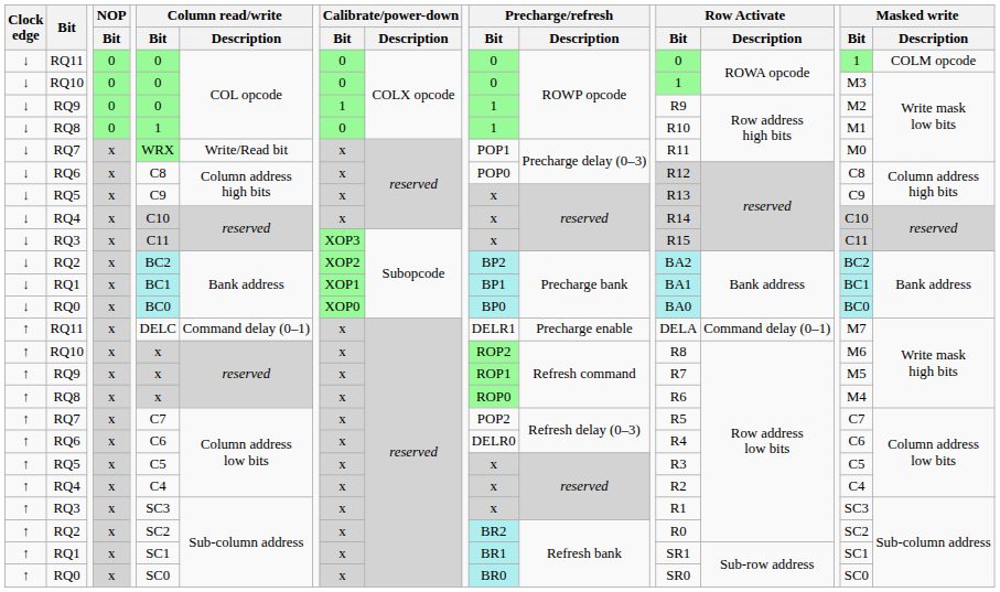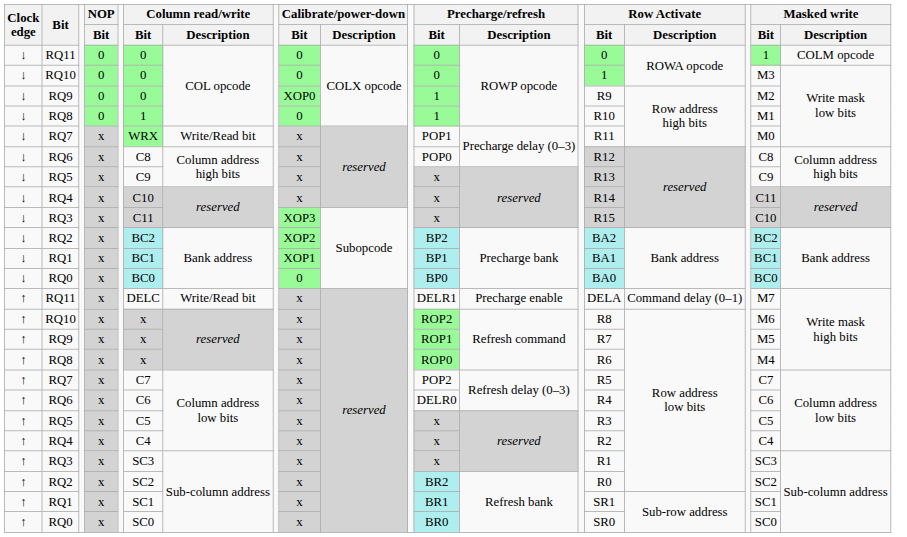 <table class=wikitable style="text-align:center;">
 <tr>
 <th rowspan=2>Clock<br>edge</th>
 <th rowspan=2>Bit</th>
 <td rowspan=26></td>
 <th>NOP</th>
 <td rowspan=26></td>
 <th colspan=2>Column read/write</th>
 <td rowspan=26></td>
 <th colspan=2>Calibrate/power-down</th>
 <td rowspan=26></td>
 <th colspan=2>Precharge/refresh</th>
 <td rowspan=26></td>
 <th colspan=2>Row Activate</th>
 <td rowspan=26></td>
 <th colspan=2>Masked write</th>
 </tr>
 <tr>
 <th>Bit</th>
 <th>Bit</th>
 <th>Description</th>
 <th>Bit</th>
 <th>Description</th>
 <th>Bit</th>
 <th>Description</th>
 <th>Bit</th>
 <th>Description</th>
 <th>Bit</th>
 <th>Description</th>
 </tr>
 <tr>
 <td>↓</td>
 <td>RQ11</td>
 <td bgcolor=palegreen>0</td>
 <td bgcolor=palegreen>0</td>
 <td rowspan=4>COL opcode</td>
 <td bgcolor=palegreen>0</td>
 <td rowspan=4>COLX opcode</td>
 <td bgcolor=palegreen>0</td>
 <td rowspan=4>ROWP opcode</td>
 <td bgcolor=palegreen>0</td>
 <td rowspan=2>ROWA opcode</td>
 <td bgcolor=palegreen>1</td>
 <td>COLM opcode</td>
 </tr>
 <tr>
 <td>↓</td>
 <td>RQ10</td>
 <td bgcolor=palegreen>0</td>
 <td bgcolor=palegreen>0</td>
 <td bgcolor=palegreen>0</td>
 <td bgcolor=palegreen>0</td>
 <td bgcolor=palegreen>1</td>
 <td>M3</td>
 <td rowspan=4>Write mask<br>low bits</td>
 </tr>
 <tr>
 <td>↓</td>
 <td>RQ9</td>
 <td bgcolor=palegreen>0</td>
 <td bgcolor=palegreen>0</td>
-<td bgcolor=palegreen>1</td>
+<td bgcolor=palegreen>XOP0</td>
 <td bgcolor=palegreen>1</td>
 <td>R9</td>
 <td rowspan=3>Row address<br>high bits</td>
 <td>M2</td>
 </tr>
 <tr>
 <td>↓</td>
 <td>RQ8</td>
 <td bgcolor=palegreen>0</td>
 <td bgcolor=palegreen>1</td>
 <td bgcolor=palegreen>0</td>
 <td bgcolor=palegreen>1</td>
 <td>R10</td>
 <td>M1</td>
 </tr>
 <tr>
 <td>↓</td>
 <td>RQ7</td>
 <td bgcolor=lightgrey>x</td>
 <td bgcolor=palegreen>WRX</td>
 <td>Write/Read bit</td>
 <td bgcolor=lightgrey>x</td>
 <td rowspan=4 bgcolor=lightgrey><em>reserved</em></td>
 <td>POP1</td>
 <td rowspan=2>Precharge delay (0–3)</td>
 <td>R11</td>
 <td>M0</td>
 </tr>
 <tr>
 <td>↓</td>
 <td>RQ6</td>
 <td bgcolor=lightgrey>x</td>
 <td>C8</td>
 <td rowspan=2>Column address<br>high bits</td>
 <td bgcolor=lightgrey>x</td>
 <td>POP0</td>
 <td bgcolor=lightgrey>R12</td>
 <td rowspan=4 bgcolor=lightgrey><em>reserved</em></td>
 <td>C8</td>
 <td rowspan=2>Column address<br>high bits</td>
 </tr>
 <tr>
 <td>↓</td>
 <td>RQ5</td>
 <td bgcolor=lightgrey>x</td>
 <td>C9</td>
 <td bgcolor=lightgrey>x</td>
 <td bgcolor=lightgrey>x</td>
 <td rowspan=3 bgcolor=lightgrey><em>reserved</em></td>
 <td bgcolor=lightgrey>R13</td>
 <td>C9</td>
 </tr>
 <tr>
 <td>↓</td>
 <td>RQ4</td>
 <td bgcolor=lightgrey>x</td>
 <td bgcolor=lightgrey>C10</td>
 <td rowspan=2 bgcolor=lightgrey><em>reserved</em></td>
 <td bgcolor=lightgrey>x</td>
 <td bgcolor=lightgrey>x</td>
 <td bgcolor=lightgrey>R14</td>
-<td bgcolor=lightgrey>C10</td>
+<td bgcolor=lightgrey>C11</td>
 <td rowspan=2 bgcolor=lightgrey><em>reserved</em></td>
 </tr>
 <tr>
 <td>↓</td>
 <td>RQ3</td>
 <td bgcolor=lightgrey>x</td>
 <td bgcolor=lightgrey>C11</td>
 <td bgcolor=palegreen>XOP3</td>
 <td rowspan=4>Subopcode</td>
 <td bgcolor=lightgrey>x</td>
 <td bgcolor=lightgrey>R15</td>
-<td bgcolor=lightgrey>C11</td>
+<td bgcolor=lightgrey>C10</td>
 </tr>
 <tr>
 <td>↓</td>
 <td>RQ2</td>
 <td bgcolor=lightgrey>x</td>
 <td bgcolor=PaleTurquoise>BC2</td>
 <td rowspan=3>Bank address</td>
 <td bgcolor=palegreen>XOP2</td>
 <td bgcolor=PaleTurquoise>BP2</td>
 <td rowspan=3>Precharge bank</td>
 <td bgcolor=PaleTurquoise>BA2</td>
 <td rowspan=3>Bank address</td>
 <td bgcolor=PaleTurquoise>BC2</td>
 <td rowspan=3>Bank address</td>
 </tr>
 <tr>
 <td>↓</td>
 <td>RQ1</td>
 <td bgcolor=lightgrey>x</td>
 <td bgcolor=PaleTurquoise>BC1</td>
 <td bgcolor=palegreen>XOP1</td>
 <td bgcolor=PaleTurquoise>BP1</td>
 <td bgcolor=PaleTurquoise>BA1</td>
 <td bgcolor=PaleTurquoise>BC1</td>
 </tr>
 <tr>
 <td>↓</td>
 <td>RQ0</td>
 <td bgcolor=lightgrey>x</td>
 <td bgcolor=PaleTurquoise>BC0</td>
-<td bgcolor=palegreen>XOP0</td>
+<td bgcolor=palegreen>0</td>
 <td bgcolor=PaleTurquoise>BP0</td>
 <td bgcolor=PaleTurquoise>BA0</td>
 <td bgcolor=PaleTurquoise>BC0</td>
 </tr>
 <tr>
 <td>↑</td>
 <td>RQ11</td>
 <td bgcolor=lightgrey>x</td>
 <td>DELC</td>
-<td>Command delay (0–1)</td>
+<td>Write/Read bit</td>
 <td bgcolor=lightgrey>x</td>
 <td rowspan=12 bgcolor=lightgrey><em>reserved</em></td>
 <td>DELR1</td>
 <td>Precharge enable</td>
 <td>DELA</td>
 <td>Command delay (0–1)</td>
 <td>M7</td>
 <td rowspan=4>Write mask<br>high bits</td>
 </tr>
 <tr>
 <td>↑</td>
 <td>RQ10</td>
 <td bgcolor=lightgrey>x</td>
 <td bgcolor=lightgrey>x</td>
 <td rowspan=3 bgcolor=lightgrey><em>reserved</em></td>
 <td bgcolor=lightgrey>x</td>
 <td bgcolor=palegreen>ROP2</td>
 <td rowspan=3>Refresh command</td>
 <td>R8</td>
 <td rowspan=9>Row address<br>low bits</td>
 <td>M6</td>
 </tr>
 <tr>
 <td>↑</td>
 <td>RQ9</td>
 <td bgcolor=lightgrey>x</td>
 <td bgcolor=lightgrey>x</td>
 <td bgcolor=lightgrey>x</td>
 <td bgcolor=palegreen>ROP1</td>
 <td>R7</td>
 <td>M5</td>
 </tr>
 <tr>
 <td>↑</td>
 <td>RQ8</td>
 <td bgcolor=lightgrey>x</td>
 <td bgcolor=lightgrey>x</td>
 <td bgcolor=lightgrey>x</td>
 <td bgcolor=palegreen>ROP0</td>
 <td>R6</td>
 <td>M4</td>
 </tr>
 <tr>
 <td>↑</td>
 <td>RQ7</td>
 <td bgcolor=lightgrey>x</td>
 <td>C7</td>
 <td rowspan=4>Column address<br>low bits</td>
 <td bgcolor=lightgrey>x</td>
 <td>POP2</td>
 <td rowspan=2>Refresh delay (0–3)</td>
 <td>R5</td>
 <td>C7</td>
 <td rowspan=4>Column address<br>low bits</td>
 </tr>
 <tr>
 <td>↑</td>
 <td>RQ6</td>
 <td bgcolor=lightgrey>x</td>
 <td>C6</td>
 <td bgcolor=lightgrey>x</td>
 <td>DELR0</td>
 <td>R4</td>
 <td>C6</td>
 </tr>
 <tr>
 <td>↑</td>
 <td>RQ5</td>
 <td bgcolor=lightgrey>x</td>
 <td>C5</td>
 <td bgcolor=lightgrey>x</td>
 <td bgcolor=lightgrey>x</td>
 <td rowspan=3 bgcolor=lightgrey><em>reserved</em></td>
 <td>R3</td>
 <td>C5</td>
 </tr>
 <tr>
 <td>↑</td>
 <td>RQ4</td>
 <td bgcolor=lightgrey>x</td>
 <td>C4</td>
 <td bgcolor=lightgrey>x</td>
 <td bgcolor=lightgrey>x</td>
 <td>R2</td>
 <td>C4</td>
 </tr>
 <tr>
 <td>↑</td>
 <td>RQ3</td>
 <td bgcolor=lightgrey>x</td>
 <td>SC3</td>
 <td rowspan=4>Sub-column address</td>
 <td bgcolor=lightgrey>x</td>
 <td bgcolor=lightgrey>x</td>
 <td>R1</td>
 <td>SC3</td>
 <td rowspan=4>Sub-column address</td>
 </tr>
 <tr>
 <td>↑</td>
 <td>RQ2</td>
 <td bgcolor=lightgrey>x</td>
 <td>SC2</td>
 <td bgcolor=lightgrey>x</td>
 <td bgcolor=PaleTurquoise>BR2</td>
 <td rowspan=3>Refresh bank</td>
 <td>R0</td>
 <td>SC2</td>
 </tr>
 <tr>
 <td>↑</td>
 <td>RQ1</td>
 <td bgcolor=lightgrey>x</td>
 <td>SC1</td>
 <td bgcolor=lightgrey>x</td>
 <td bgcolor=PaleTurquoise>BR1</td>
 <td>SR1</td>
 <td rowspan=2>Sub-row address</td>
 <td>SC1</td>
 </tr>
 <tr>
 <td>↑</td>
 <td>RQ0</td>
 <td bgcolor=lightgrey>x</td>
 <td>SC0</td>
 <td bgcolor=lightgrey>x</td>
 <td bgcolor=PaleTurquoise>BR0</td>
 <td>SR0</td>
 <td>SC0</td>
 </tr>
 </table>
